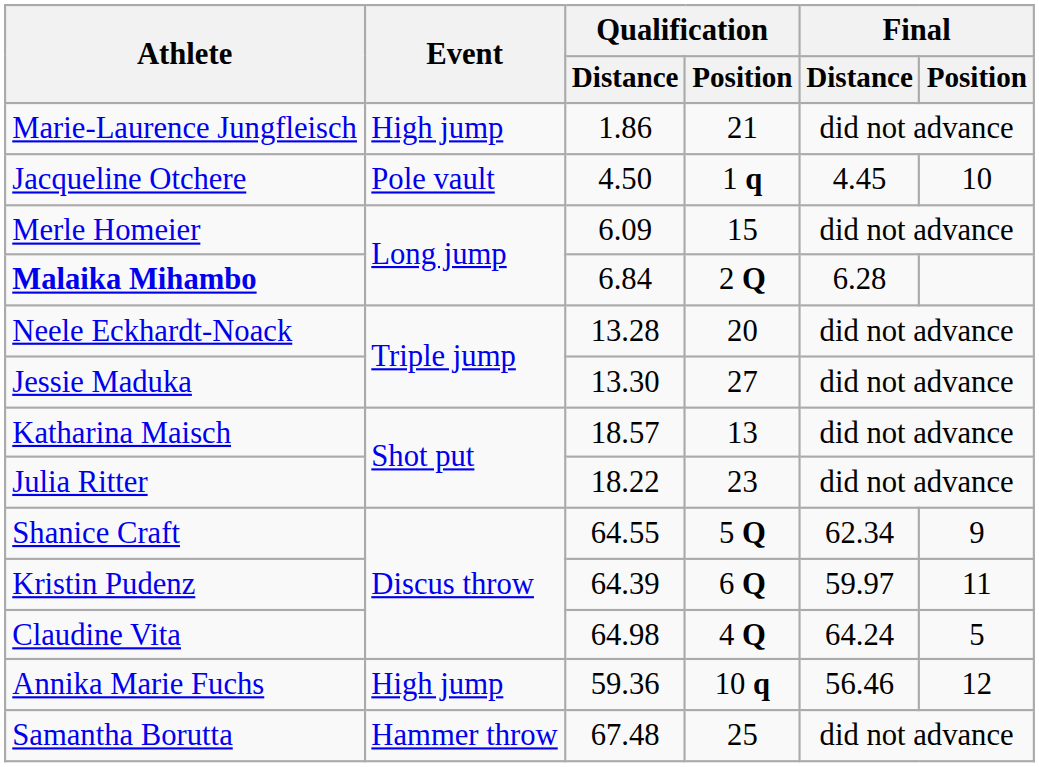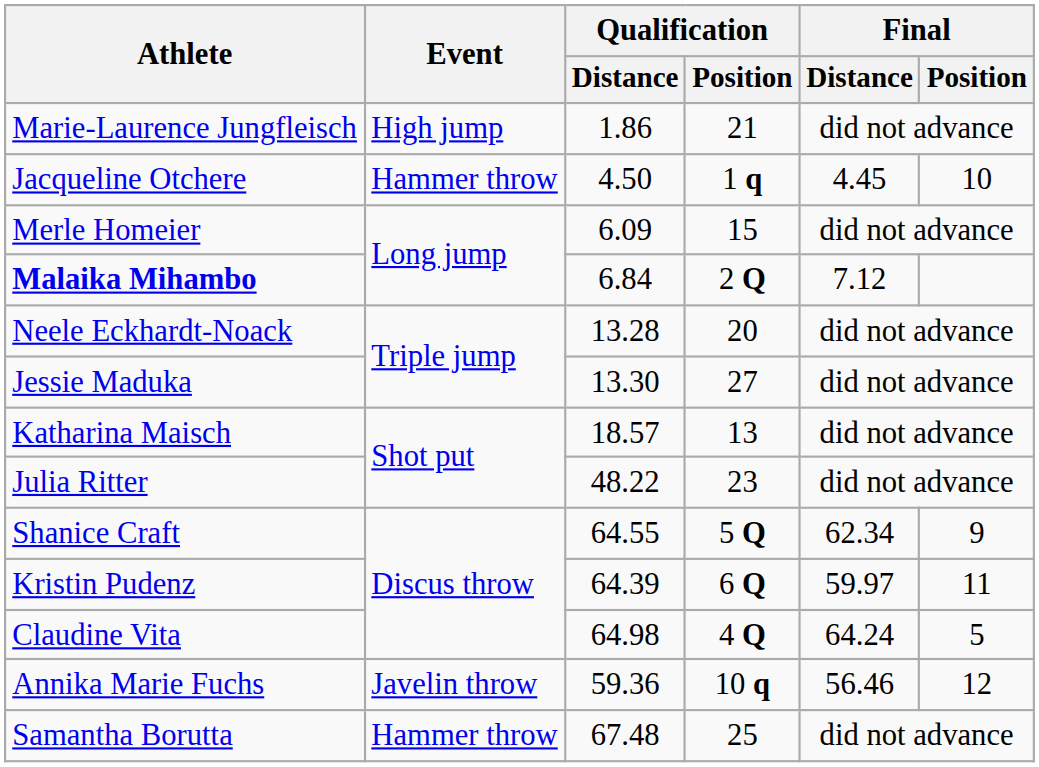 <table class=wikitable style=font-size:90%>
 <tr>
 <th rowspan=2>Athlete</th>
 <th rowspan=2>Event</th>
 <th colspan=2>Qualification</th>
 <th colspan=2>Final</th>
 </tr>
 <tr style=font-size:95%>
 <th>Distance</th>
 <th>Position</th>
 <th>Distance</th>
 <th>Position</th>
 </tr>
 <tr align=center>
 <td align=left><a href='#'>Marie-Laurence Jungfleisch</a></td>
 <td align=left><a href='#'>High jump</a></td>
 <td>1.86 </td>
 <td>21</td>
 <td colspan=2>did not advance</td>
 </tr>
 <tr align=center>
 <td align=left><a href='#'>Jacqueline Otchere</a></td>
-<td align=left><a href='#'>Pole vault</a></td>
+<td align=left><a href='#'>Hammer throw</a></td>
 <td>4.50 </td>
 <td>1 <strong>q</strong></td>
 <td>4.45</td>
 <td>10</td>
 </tr>
 <tr align=center>
 <td align=left><a href='#'>Merle Homeier</a></td>
 <td align=left rowspan=2><a href='#'>Long jump</a></td>
 <td>6.09</td>
 <td>15</td>
 <td colspan=2>did not advance</td>
 </tr>
 <tr align=center>
 <td align=left><strong><a href='#'>Malaika Mihambo</a></strong></td>
 <td>6.84</td>
 <td>2 <strong>Q</strong></td>
-<td>6.28 </td>
+<td>7.12 </td>
 <td></td>
 </tr>
 <tr align=center>
 <td align=left><a href='#'>Neele Eckhardt-Noack</a></td>
 <td align=left rowspan=2><a href='#'>Triple jump</a></td>
 <td>13.28</td>
 <td>20</td>
 <td colspan=2>did not advance</td>
 </tr>
 <tr align=center>
 <td align=left><a href='#'>Jessie Maduka</a></td>
 <td>13.30</td>
 <td>27</td>
 <td colspan=2>did not advance</td>
 </tr>
 <tr align=center>
 <td align=left><a href='#'>Katharina Maisch</a></td>
 <td align=left rowspan=2><a href='#'>Shot put</a></td>
 <td>18.57</td>
 <td>13</td>
 <td colspan=2>did not advance</td>
 </tr>
 <tr align=center>
 <td align=left><a href='#'>Julia Ritter</a></td>
-<td>18.22</td>
+<td>48.22</td>
 <td>23</td>
 <td colspan=2>did not advance</td>
 </tr>
 <tr align=center>
 <td align=left><a href='#'>Shanice Craft</a></td>
 <td align=left rowspan=3><a href='#'>Discus throw</a></td>
 <td>64.55</td>
 <td>5 <strong>Q</strong></td>
 <td>62.34</td>
 <td>9</td>
 </tr>
 <tr align=center>
 <td align=left><a href='#'>Kristin Pudenz</a></td>
 <td>64.39</td>
 <td>6 <strong>Q</strong></td>
 <td>59.97</td>
 <td>11</td>
 </tr>
 <tr align=center>
 <td align=left><a href='#'>Claudine Vita</a></td>
 <td>64.98 </td>
 <td>4 <strong>Q</strong></td>
 <td>64.24</td>
 <td>5</td>
 </tr>
 <tr align=center>
 <td align=left><a href='#'>Annika Marie Fuchs</a></td>
-<td align=left><a href='#'>High jump</a></td>
+<td align=left><a href='#'>Javelin throw</a></td>
 <td>59.36</td>
 <td>10 <strong>q</strong></td>
 <td>56.46</td>
 <td>12</td>
 </tr>
 <tr align=center>
 <td align=left><a href='#'>Samantha Borutta</a></td>
 <td align=left><a href='#'>Hammer throw</a></td>
 <td>67.48</td>
 <td>25</td>
 <td colspan=2>did not advance</td>
 </tr>
 </table>
